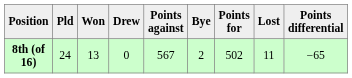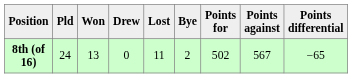 <table style=border-collapse:collapse border=1 cellspacing=0 cellpadding=5>
 <tr style="text-align:center; background:#efefef;">
 <th width=20>Position</th>
 <th width=20>Pld</th>
 <th width=20>Won</th>
 <th width=20>Drew</th>
-<th width=20>Points against</th>
+<th width=20>Lost</th>
 <th width=20>Bye</th>
 <th width=20>Points for</th>
-<th width=20>Lost</th>
+<th width=20>Points against</th>
 <th width=25>Points differential</th>
 </tr>
 <tr style="text-align:center; background:#cfc;">
 <td><strong>8th (of 16)</strong></td>
 <td>24</td>
 <td>13</td>
 <td>0</td>
-<td>567</td>
+<td>11</td>
 <td>2</td>
 <td>502</td>
-<td>11</td>
+<td>567</td>
 <td>−65</td>
 </tr>
 </table>
